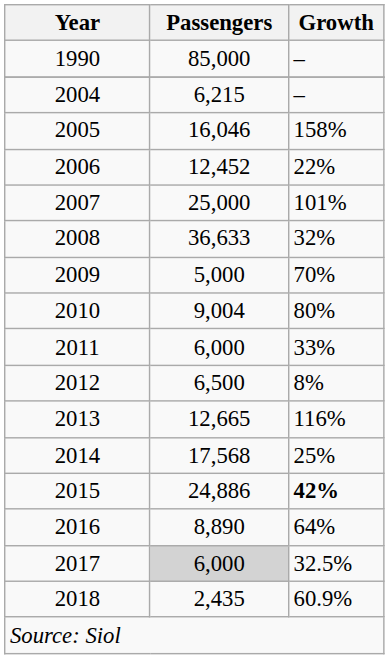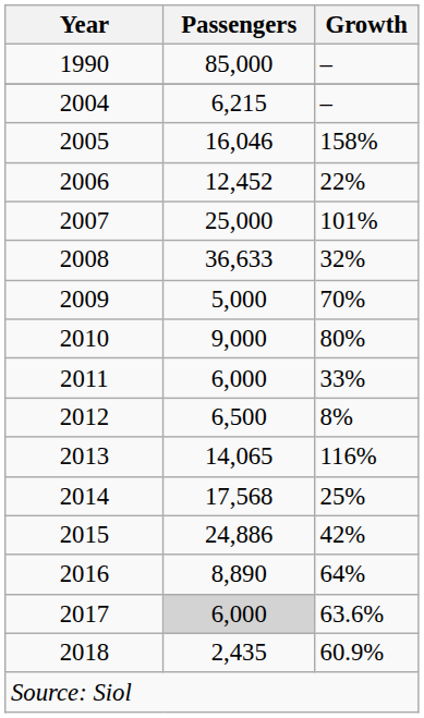 <table class="wikitable">
 <tr>
 <th width="95">Year</th>
 <th width="90">Passengers</th>
 <th width="60">Growth</th>
 </tr>
 <tr>
 <td align=center>1990</td>
 <td align=center>85,000</td>
 <td>–</td>
 </tr>
 <tr>
 </tr>
 <tr>
 <td align=center>2004</td>
 <td align=center>6,215</td>
 <td>–</td>
 </tr>
 <tr>
 <td align=center>2005</td>
 <td align=center>16,046</td>
 <td> 158%</td>
 </tr>
 <tr>
 <td align=center>2006</td>
 <td align=center>12,452</td>
 <td> 22%</td>
 </tr>
 <tr>
 <td align=center>2007</td>
 <td align=center>25,000</td>
 <td> 101%</td>
 </tr>
 <tr>
 <td align=center>2008</td>
 <td align=center>36,633</td>
 <td> 32%</td>
 </tr>
 <tr>
 <td align=center>2009</td>
 <td align=center>5,000</td>
 <td> 70%</td>
 </tr>
 <tr>
 <td align=center>2010</td>
-<td align=center>9,004</td>
+<td align=center>9,000</td>
 <td> 80%</td>
 </tr>
 <tr>
 <td align=center>2011</td>
 <td align=center>6,000</td>
 <td> 33%</td>
 </tr>
 <tr>
 <td align=center>2012</td>
 <td align=center>6,500</td>
 <td> 8%</td>
 </tr>
 <tr>
 <td align=center>2013</td>
-<td align=center>12,665</td>
+<td align=center>14,065</td>
 <td> 116%</td>
 </tr>
 <tr>
 <td align=center>2014</td>
 <td align=center>17,568</td>
 <td> 25%</td>
 </tr>
 <tr>
 <td align=center>2015</td>
 <td align=center>24,886</td>
-<td><strong> 42%</strong></td>
+<td> 42%</td>
 </tr>
 <tr>
 <td align=center>2016</td>
 <td align=center>8,890</td>
 <td> 64%</td>
 </tr>
 <tr>
 <td align=center>2017</td>
 <td align=center style="background: lightgrey;">6,000</td>
-<td> 32.5%</td>
+<td> 63.6%</td>
 </tr>
 <tr>
 <td align=center>2018</td>
 <td align=center>2,435</td>
 <td> 60.9%</td>
 </tr>
 <tr>
 <td colspan=7 align="left"><em>Source:</em> <em>Siol</em></td>
 </tr>
 </table>
